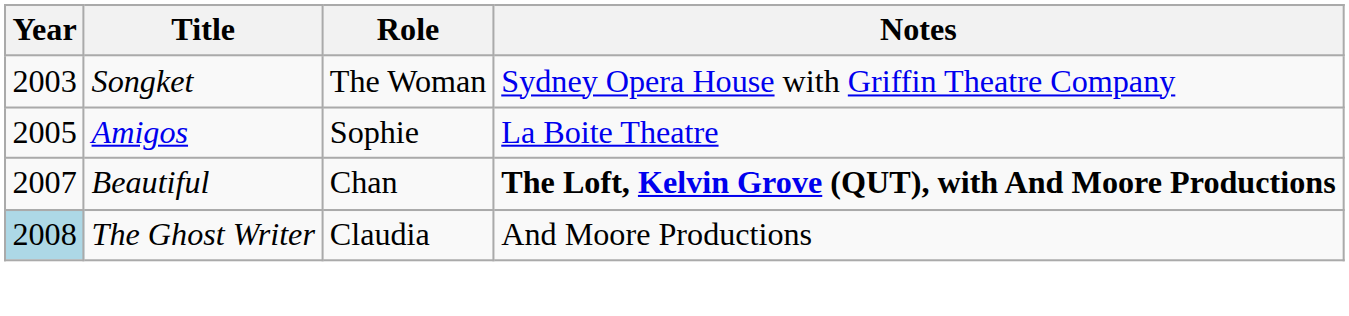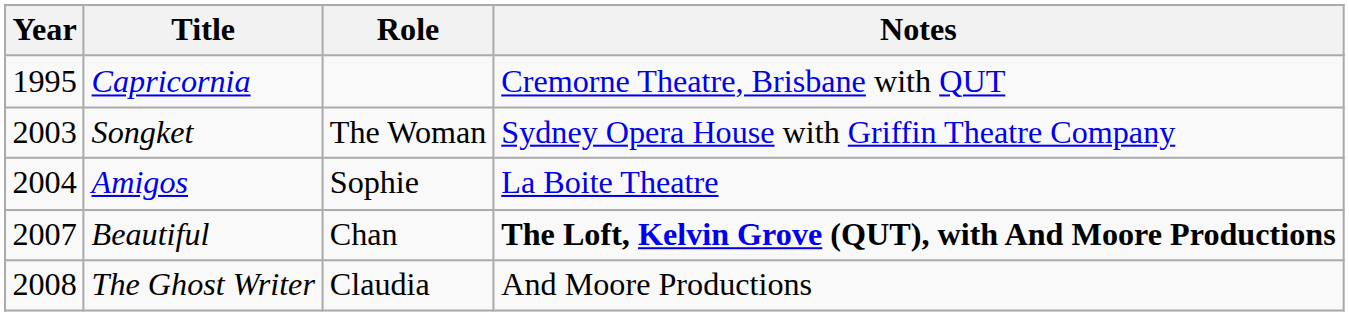 <table class="wikitable sortable">
 <tr>
 <th>Year</th>
 <th>Title</th>
 <th>Role</th>
 <th>Notes</th>
 </tr>
 <tr>
+<td>1995</td>
+<td><em><a href='#'>Capricornia</a></em></td>
+<td></td>
+<td><a href='#'>Cremorne Theatre, Brisbane</a> with <a href='#'>QUT</a></td>
+</tr>
+<tr>
 <td>2003</td>
 <td><em>Songket</em></td>
 <td>The Woman</td>
 <td><a href='#'>Sydney Opera House</a> with <a href='#'>Griffin Theatre Company</a></td>
 </tr>
 <tr>
-<td>2005</td>
+<td>2004</td>
 <td><em><a href='#'>Amigos</a></em></td>
 <td>Sophie</td>
 <td><a href='#'>La Boite Theatre</a></td>
 </tr>
 <tr>
 <td>2007</td>
 <td><em>Beautiful</em></td>
 <td>Chan</td>
 <td><strong>The Loft, <a href='#'>Kelvin Grove</a> (QUT), with And Moore Productions</strong></td>
 </tr>
 <tr>
-<td style="background: lightblue;">2008</td>
+<td>2008</td>
 <td><em>The Ghost Writer</em></td>
 <td>Claudia</td>
 <td>And Moore Productions</td>
 </tr>
 </table>
